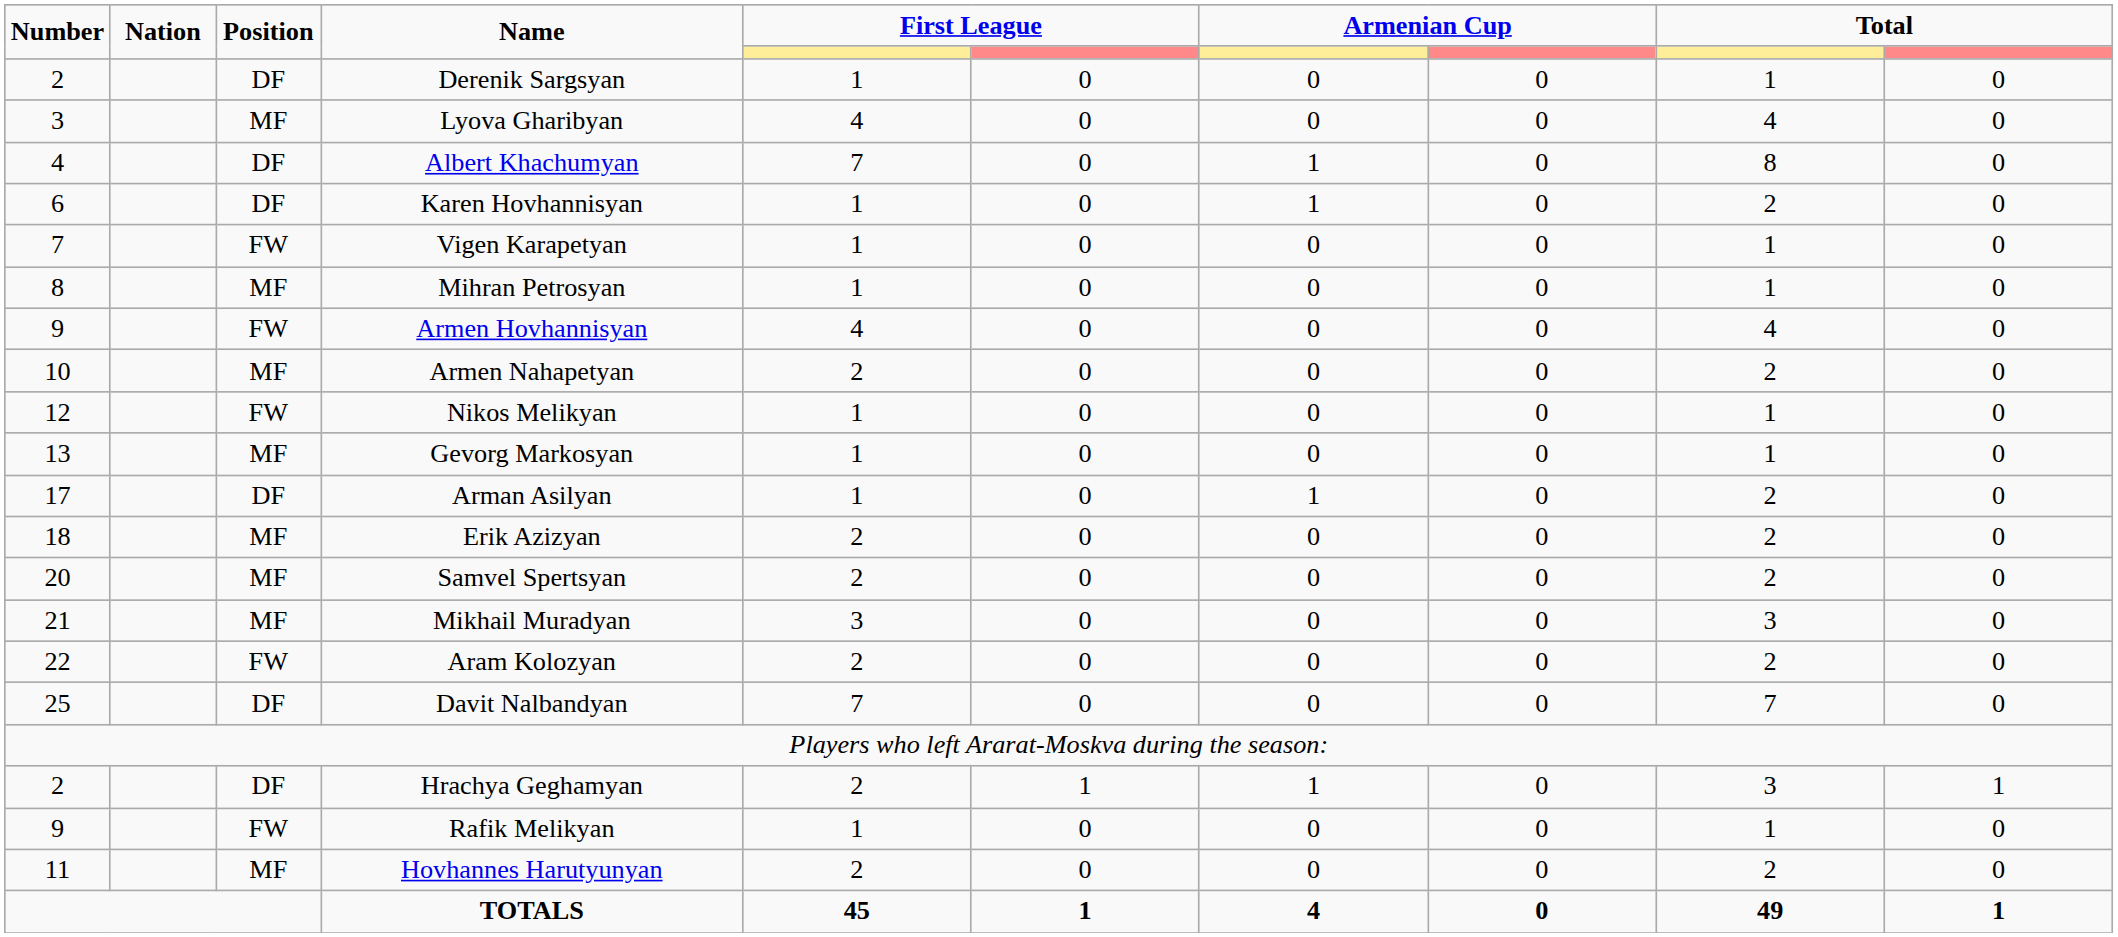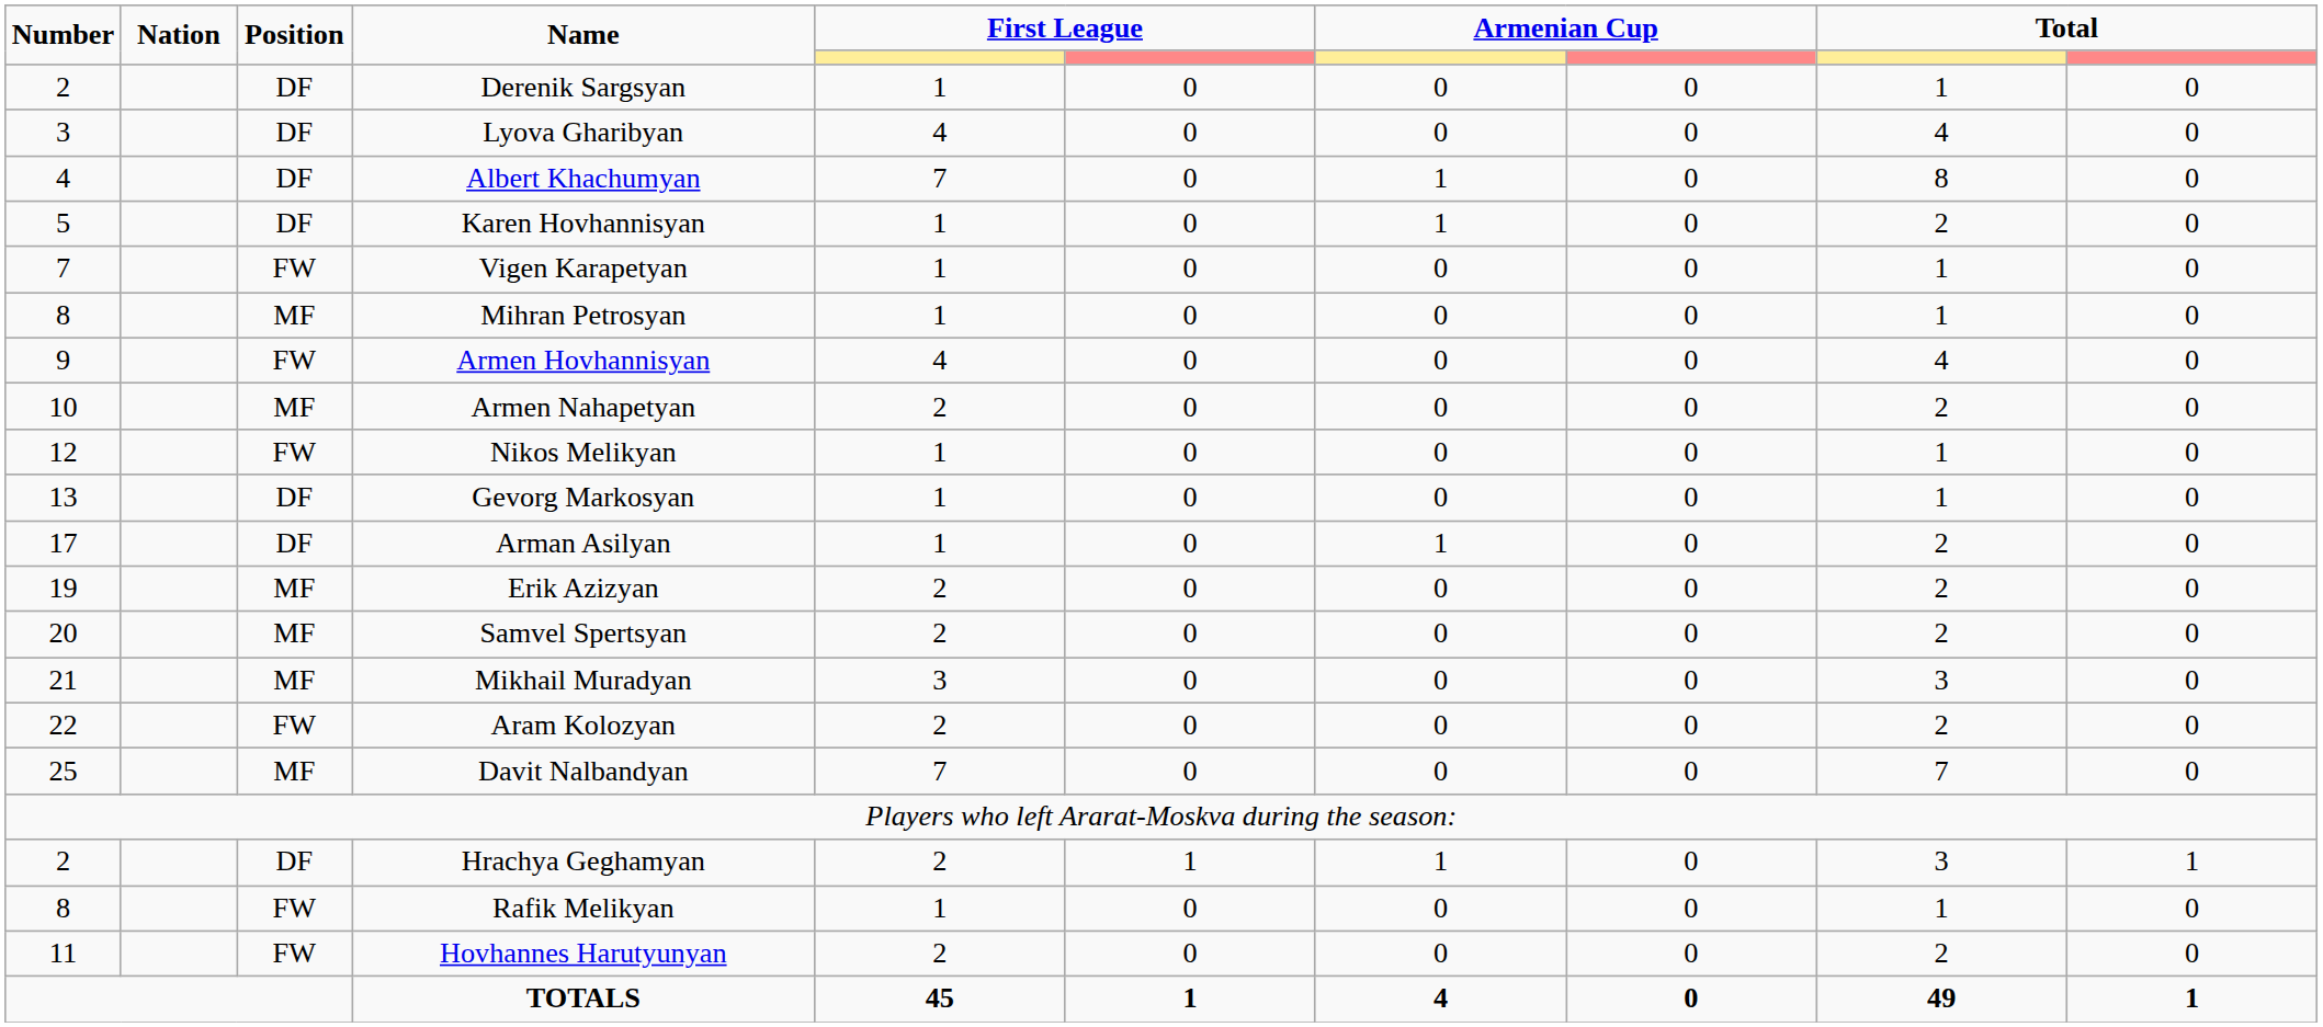 <table class="wikitable" style="text-align:center;">
 <tr>
 <td rowspan="2"  style="width:5%; text-align:center;"><strong>Number</strong></td>
 <td rowspan="2"  style="width:5%; text-align:center;"><strong>Nation</strong></td>
 <td rowspan="2"  style="width:5%; text-align:center;"><strong>Position</strong></td>
 <td rowspan="2"  style="width:20%; text-align:center;"><strong>Name</strong></td>
 <td colspan="2" style="text-align:center;"><strong><a href='#'>First League</a></strong></td>
 <td colspan="2" style="text-align:center;"><strong><a href='#'>Armenian Cup</a></strong></td>
 <td colspan="2" style="text-align:center;"><strong>Total</strong></td>
 </tr>
 <tr>
 <th style="width:60px; background:#fe9;"></th>
 <th style="width:60px; background:#ff8888;"></th>
 <th style="width:60px; background:#fe9;"></th>
 <th style="width:60px; background:#ff8888;"></th>
 <th style="width:60px; background:#fe9;"></th>
 <th style="width:60px; background:#ff8888;"></th>
 </tr>
 <tr>
 <td>2</td>
 <td></td>
 <td>DF</td>
 <td>Derenik Sargsyan</td>
 <td>1</td>
 <td>0</td>
 <td>0</td>
 <td>0</td>
 <td>1</td>
 <td>0</td>
 </tr>
 <tr>
 <td>3</td>
 <td></td>
-<td>MF</td>
+<td>DF</td>
 <td>Lyova Gharibyan</td>
 <td>4</td>
 <td>0</td>
 <td>0</td>
 <td>0</td>
 <td>4</td>
 <td>0</td>
 </tr>
 <tr>
 <td>4</td>
 <td></td>
 <td>DF</td>
 <td><a href='#'>Albert Khachumyan</a></td>
 <td>7</td>
 <td>0</td>
 <td>1</td>
 <td>0</td>
 <td>8</td>
 <td>0</td>
 </tr>
 <tr>
-<td>6</td>
+<td>5</td>
 <td></td>
 <td>DF</td>
 <td>Karen Hovhannisyan</td>
 <td>1</td>
 <td>0</td>
 <td>1</td>
 <td>0</td>
 <td>2</td>
 <td>0</td>
 </tr>
 <tr>
 <td>7</td>
 <td></td>
 <td>FW</td>
 <td>Vigen Karapetyan</td>
 <td>1</td>
 <td>0</td>
 <td>0</td>
 <td>0</td>
 <td>1</td>
 <td>0</td>
 </tr>
 <tr>
 <td>8</td>
 <td></td>
 <td>MF</td>
 <td>Mihran Petrosyan</td>
 <td>1</td>
 <td>0</td>
 <td>0</td>
 <td>0</td>
 <td>1</td>
 <td>0</td>
 </tr>
 <tr>
 <td>9</td>
 <td></td>
 <td>FW</td>
 <td><a href='#'>Armen Hovhannisyan</a></td>
 <td>4</td>
 <td>0</td>
 <td>0</td>
 <td>0</td>
 <td>4</td>
 <td>0</td>
 </tr>
 <tr>
 <td>10</td>
 <td></td>
 <td>MF</td>
 <td>Armen Nahapetyan</td>
 <td>2</td>
 <td>0</td>
 <td>0</td>
 <td>0</td>
 <td>2</td>
 <td>0</td>
 </tr>
 <tr>
 <td>12</td>
 <td></td>
 <td>FW</td>
 <td>Nikos Melikyan</td>
 <td>1</td>
 <td>0</td>
 <td>0</td>
 <td>0</td>
 <td>1</td>
 <td>0</td>
 </tr>
 <tr>
 <td>13</td>
 <td></td>
-<td>MF</td>
+<td>DF</td>
 <td>Gevorg Markosyan</td>
 <td>1</td>
 <td>0</td>
 <td>0</td>
 <td>0</td>
 <td>1</td>
 <td>0</td>
 </tr>
 <tr>
 <td>17</td>
 <td></td>
 <td>DF</td>
 <td>Arman Asilyan</td>
 <td>1</td>
 <td>0</td>
 <td>1</td>
 <td>0</td>
 <td>2</td>
 <td>0</td>
 </tr>
 <tr>
-<td>18</td>
+<td>19</td>
 <td></td>
 <td>MF</td>
 <td>Erik Azizyan</td>
 <td>2</td>
 <td>0</td>
 <td>0</td>
 <td>0</td>
 <td>2</td>
 <td>0</td>
 </tr>
 <tr>
 <td>20</td>
 <td></td>
 <td>MF</td>
 <td>Samvel Spertsyan</td>
 <td>2</td>
 <td>0</td>
 <td>0</td>
 <td>0</td>
 <td>2</td>
 <td>0</td>
 </tr>
 <tr>
 <td>21</td>
 <td></td>
 <td>MF</td>
 <td>Mikhail Muradyan</td>
 <td>3</td>
 <td>0</td>
 <td>0</td>
 <td>0</td>
 <td>3</td>
 <td>0</td>
 </tr>
 <tr>
 <td>22</td>
 <td></td>
 <td>FW</td>
 <td>Aram Kolozyan</td>
 <td>2</td>
 <td>0</td>
 <td>0</td>
 <td>0</td>
 <td>2</td>
 <td>0</td>
 </tr>
 <tr>
 <td>25</td>
 <td></td>
-<td>DF</td>
+<td>MF</td>
 <td>Davit Nalbandyan</td>
 <td>7</td>
 <td>0</td>
 <td>0</td>
 <td>0</td>
 <td>7</td>
 <td>0</td>
 </tr>
 <tr>
 <td colspan="14"><em>Players who left Ararat-Moskva during the season:</em></td>
 </tr>
 <tr>
 <td>2</td>
 <td></td>
 <td>DF</td>
 <td>Hrachya Geghamyan</td>
 <td>2</td>
 <td>1</td>
 <td>1</td>
 <td>0</td>
 <td>3</td>
 <td>1</td>
 </tr>
 <tr>
-<td>9</td>
+<td>8</td>
 <td></td>
 <td>FW</td>
 <td>Rafik Melikyan</td>
 <td>1</td>
 <td>0</td>
 <td>0</td>
 <td>0</td>
 <td>1</td>
 <td>0</td>
 </tr>
 <tr>
 <td>11</td>
 <td></td>
-<td>MF</td>
+<td>FW</td>
 <td><a href='#'>Hovhannes Harutyunyan</a></td>
 <td>2</td>
 <td>0</td>
 <td>0</td>
 <td>0</td>
 <td>2</td>
 <td>0</td>
 </tr>
 <tr>
 <td colspan="3"></td>
 <td><strong>TOTALS</strong></td>
 <td><strong>45</strong></td>
 <td><strong>1</strong></td>
 <td><strong>4</strong></td>
 <td><strong>0</strong></td>
 <td><strong>49</strong></td>
 <td><strong>1</strong></td>
 </tr>
 </table>
